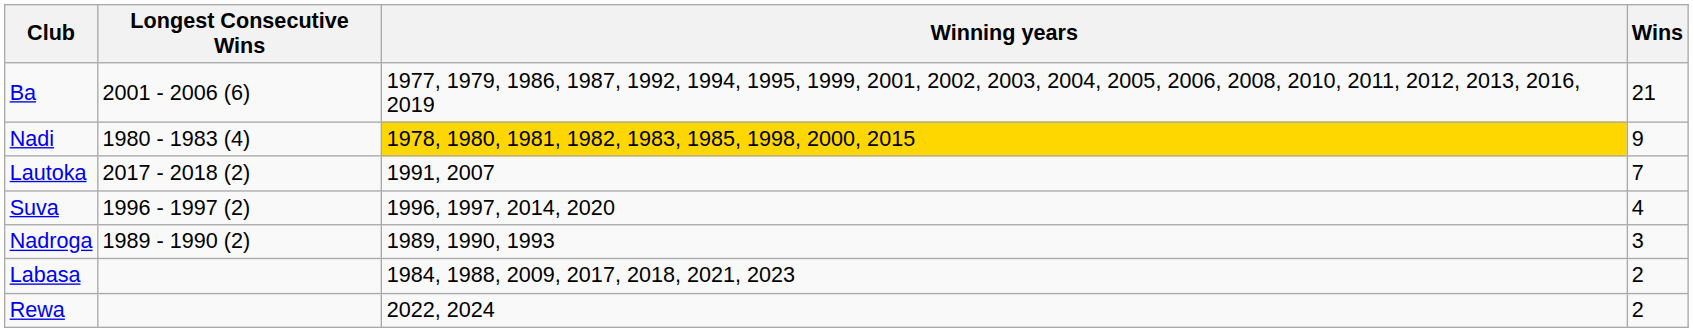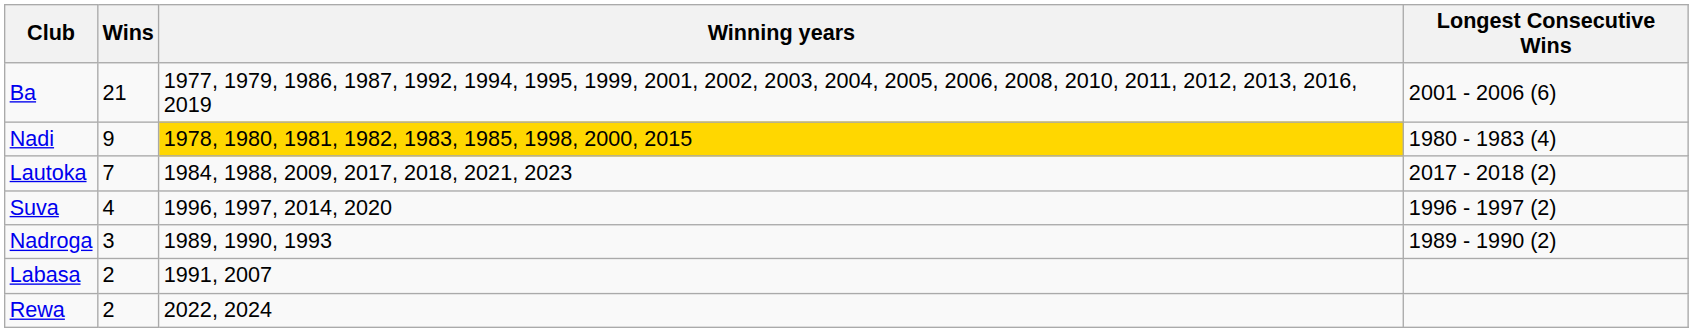 <table class="wikitable">
 <tr>
 <th>Club</th>
+<th>Wins</th>
+<th>Winning years</th>
 <th>Longest Consecutive Wins</th>
-<th>Winning years</th>
-<th>Wins</th>
 </tr>
 <tr>
 <td><a href='#'>Ba</a></td>
+<td>21</td>
+<td>1977, 1979, 1986, 1987, 1992, 1994, 1995, 1999, 2001, 2002, 2003, 2004, 2005, 2006, 2008, 2010, 2011, 2012, 2013, 2016, 2019</td>
 <td>2001 - 2006 (6)</td>
-<td>1977, 1979, 1986, 1987, 1992, 1994, 1995, 1999, 2001, 2002, 2003, 2004, 2005, 2006, 2008, 2010, 2011, 2012, 2013, 2016, 2019</td>
-<td>21</td>
 </tr>
 <tr>
 <td><a href='#'>Nadi</a></td>
+<td>9</td>
+<td style="background: gold;">1978, 1980, 1981, 1982, 1983, 1985, 1998, 2000, 2015</td>
 <td>1980 - 1983 (4)</td>
-<td style="background: gold;">1978, 1980, 1981, 1982, 1983, 1985, 1998, 2000, 2015</td>
-<td>9</td>
 </tr>
 <tr>
 <td><a href='#'>Lautoka</a></td>
+<td>7</td>
+<td>1984, 1988, 2009, 2017, 2018, 2021, 2023</td>
 <td>2017 - 2018 (2)</td>
-<td>1991, 2007</td>
-<td>7</td>
 </tr>
 <tr>
 <td><a href='#'>Suva</a></td>
+<td>4</td>
+<td>1996, 1997, 2014, 2020</td>
 <td>1996 - 1997 (2)</td>
-<td>1996, 1997, 2014, 2020</td>
-<td>4</td>
 </tr>
 <tr>
 <td><a href='#'>Nadroga</a></td>
+<td>3</td>
+<td>1989, 1990, 1993</td>
 <td>1989 - 1990 (2)</td>
-<td>1989, 1990, 1993</td>
-<td>3</td>
 </tr>
 <tr>
 <td><a href='#'>Labasa</a></td>
+<td>2</td>
+<td>1991, 2007</td>
 <td></td>
-<td>1984, 1988, 2009, 2017, 2018, 2021, 2023</td>
-<td>2</td>
 </tr>
 <tr>
 <td><a href='#'>Rewa</a></td>
+<td>2</td>
+<td>2022, 2024</td>
 <td></td>
-<td>2022, 2024</td>
-<td>2</td>
 </tr>
 </table>
